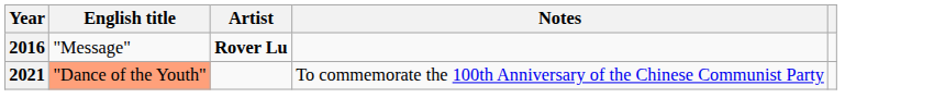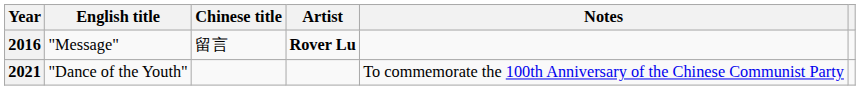 <table class="wikitable plainrowheaders">
 <tr>
 <th scope="col">Year</th>
 <th scope="col">English title</th>
+<th scope="col">Chinese title</th>
 <th scope="col">Artist</th>
 <th scope="col">Notes</th>
 <th scope="col" class="unsortable"></th>
 </tr>
 <tr>
 <th scope="row">2016</th>
 <td>"Message"</td>
+<td>留言</td>
 <td><strong>Rover Lu</strong></td>
 <td></td>
 <td style="text-align:center"></td>
 </tr>
 <tr>
 <th scope="row">2021</th>
-<td style="background: lightsalmon;">"Dance of the Youth"</td>
+<td>"Dance of the Youth"</td>
+<td></td>
 <td></td>
 <td>To commemorate the <a href='#'>100th Anniversary of the Chinese Communist Party</a></td>
 <td style="text-align:center"></td>
 </tr>
 </table>
